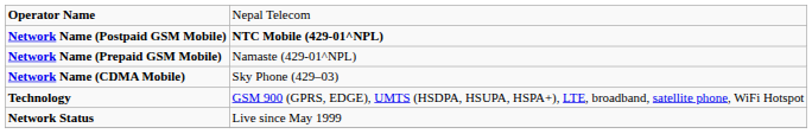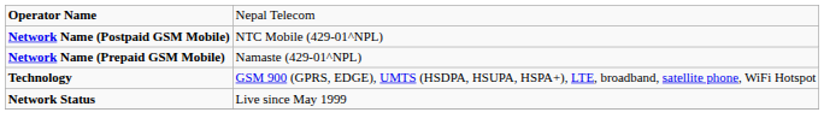 <table class="wikitable">
 <tr>
 <td><strong>Operator Name</strong></td>
 <td>Nepal Telecom</td>
 </tr>
 <tr>
 <td><strong><a href='#'>Network</a> Name (Postpaid GSM Mobile)</strong></td>
-<td><strong>NTC Mobile (429-01^NPL)</strong></td>
+<td>NTC Mobile (429-01^NPL)</td>
 </tr>
 <tr>
 <td><strong><a href='#'>Network</a> Name (Prepaid GSM Mobile)</strong></td>
 <td>Namaste (429-01^NPL)</td>
-</tr>
-<tr>
-<td><strong><a href='#'>Network</a> Name (CDMA Mobile)</strong></td>
-<td>Sky Phone (429–03)</td>
 </tr>
 <tr>
 <td><strong>Technology</strong></td>
 <td><a href='#'>GSM 900</a> (GPRS, EDGE), <a href='#'>UMTS</a> (HSDPA, HSUPA, HSPA+), <a href='#'>LTE</a>, broadband, <a href='#'>satellite phone</a>, WiFi Hotspot</td>
 </tr>
 <tr>
 <td><strong>Network Status</strong></td>
 <td>Live since May 1999</td>
 </tr>
 <tr>
 </tr>
 </table>
